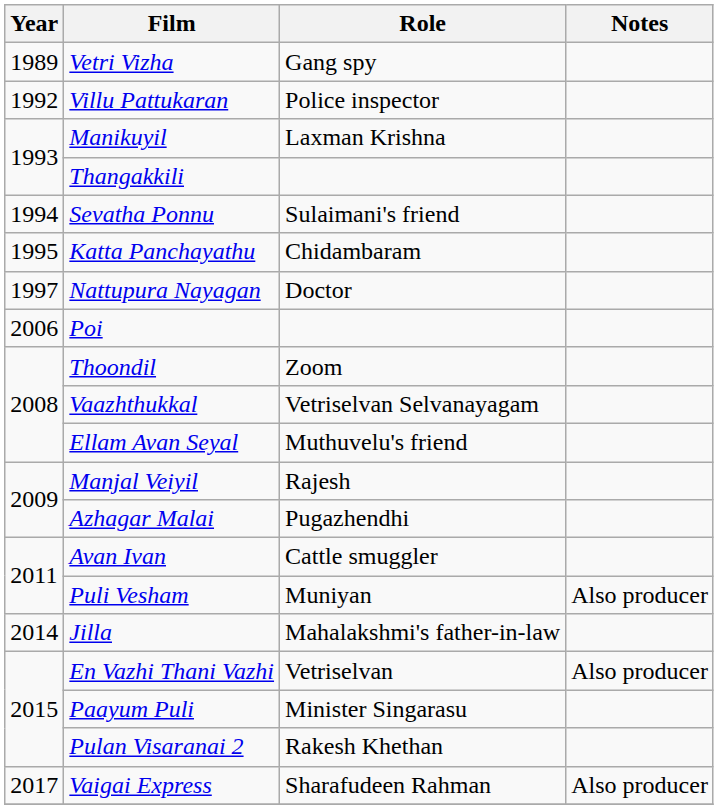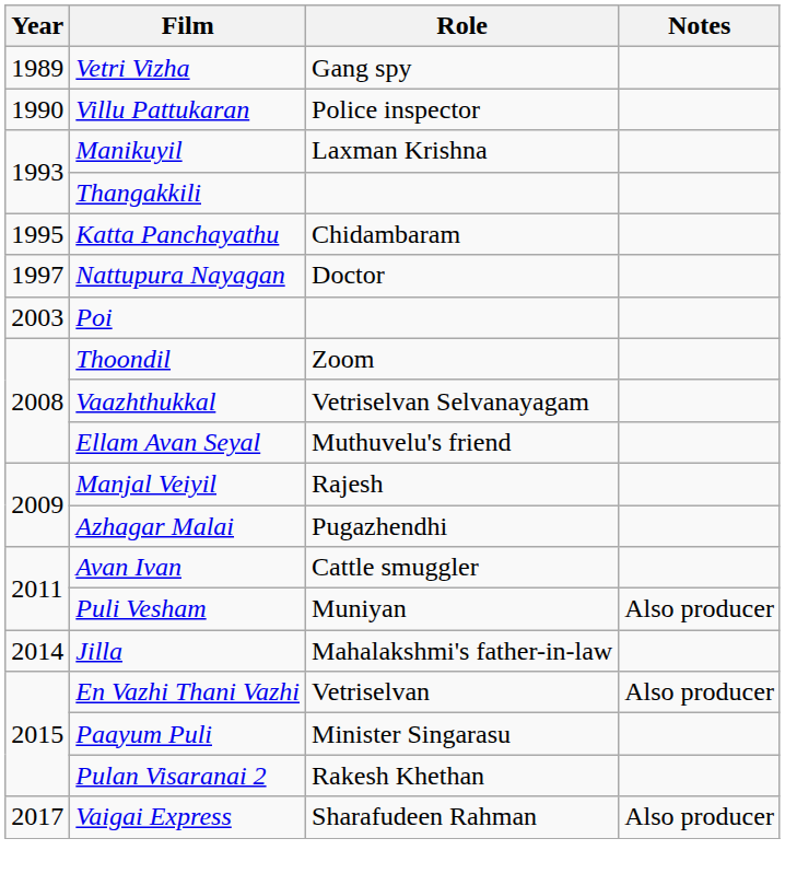 <table class="wikitable sortable">
 <tr>
 <th>Year</th>
 <th>Film</th>
 <th>Role</th>
 <th>Notes</th>
 </tr>
 <tr>
 <td>1989</td>
 <td><em><a href='#'>Vetri Vizha</a></em></td>
 <td>Gang spy</td>
 <td></td>
 </tr>
 <tr>
-<td>1992</td>
+<td>1990</td>
 <td><em><a href='#'>Villu Pattukaran</a></em></td>
 <td>Police inspector</td>
 <td></td>
 </tr>
 <tr>
 <td rowspan=2>1993</td>
 <td><em><a href='#'>Manikuyil</a></em></td>
 <td>Laxman Krishna</td>
 <td></td>
 </tr>
 <tr>
 <td><em><a href='#'>Thangakkili</a></em></td>
 <td></td>
 <td></td>
 </tr>
 <tr>
-<td>1994</td>
-<td><em><a href='#'>Sevatha Ponnu</a></em></td>
-<td>Sulaimani's friend</td>
-<td></td>
-</tr>
-<tr>
 <td>1995</td>
 <td><em><a href='#'>Katta Panchayathu</a></em></td>
 <td>Chidambaram</td>
 <td></td>
 </tr>
 <tr>
 <td>1997</td>
 <td><em><a href='#'>Nattupura Nayagan</a></em></td>
 <td>Doctor</td>
 <td></td>
 </tr>
 <tr>
-<td>2006</td>
+<td>2003</td>
 <td><em><a href='#'>Poi</a></em></td>
 <td></td>
 <td></td>
 </tr>
 <tr>
 <td rowspan="3">2008</td>
 <td><em><a href='#'>Thoondil</a></em></td>
 <td>Zoom</td>
 <td></td>
 </tr>
 <tr>
 <td><em><a href='#'>Vaazhthukkal</a></em></td>
 <td>Vetriselvan Selvanayagam</td>
 <td></td>
 </tr>
 <tr>
 <td><em><a href='#'>Ellam Avan Seyal</a></em></td>
 <td>Muthuvelu's friend</td>
 <td></td>
 </tr>
 <tr>
 <td rowspan="2">2009</td>
 <td><em><a href='#'>Manjal Veiyil</a></em></td>
 <td>Rajesh</td>
 <td></td>
 </tr>
 <tr>
 <td><em><a href='#'>Azhagar Malai</a></em></td>
 <td>Pugazhendhi</td>
 <td></td>
 </tr>
 <tr>
 <td rowspan="2">2011</td>
 <td><em><a href='#'>Avan Ivan</a></em></td>
 <td>Cattle smuggler</td>
 <td></td>
 </tr>
 <tr>
 <td><em><a href='#'>Puli Vesham</a></em></td>
 <td>Muniyan</td>
 <td>Also producer</td>
 </tr>
 <tr>
 <td>2014</td>
 <td><em><a href='#'>Jilla</a></em></td>
 <td>Mahalakshmi's father-in-law</td>
 <td></td>
 </tr>
 <tr>
 <td rowspan="3">2015</td>
 <td><em><a href='#'>En Vazhi Thani Vazhi</a></em></td>
 <td>Vetriselvan</td>
 <td>Also producer</td>
 </tr>
 <tr>
 <td><em><a href='#'>Paayum Puli</a></em></td>
 <td>Minister Singarasu</td>
 <td></td>
 </tr>
 <tr>
 <td><em><a href='#'>Pulan Visaranai 2</a></em></td>
 <td>Rakesh Khethan</td>
 <td></td>
 </tr>
 <tr>
 <td>2017</td>
 <td><em><a href='#'>Vaigai Express</a></em></td>
 <td>Sharafudeen Rahman</td>
 <td>Also producer</td>
 </tr>
 <tr>
 </tr>
 </table>
